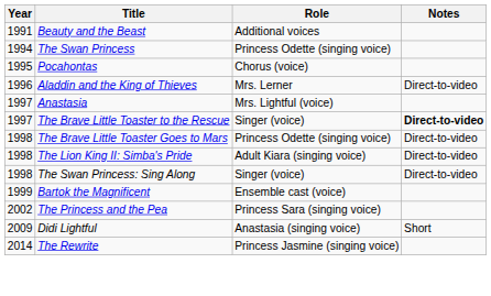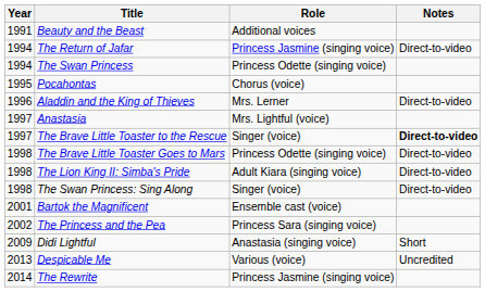 <table class="wikitable sortable">
 <tr>
 <th>Year</th>
 <th>Title</th>
 <th>Role</th>
 <th class="unsortable">Notes</th>
 </tr>
 <tr>
 <td>1991</td>
 <td><em><a href='#'>Beauty and the Beast</a></em></td>
 <td>Additional voices</td>
 <td></td>
+</tr>
+<tr>
+<td>1994</td>
+<td><em><a href='#'>The Return of Jafar</a></em></td>
+<td><a href='#'>Princess Jasmine</a> (singing voice)</td>
+<td>Direct-to-video</td>
 </tr>
 <tr>
 <td>1994</td>
 <td><em><a href='#'>The Swan Princess</a></em></td>
 <td>Princess Odette (singing voice)</td>
 <td></td>
 </tr>
 <tr>
 <td>1995</td>
 <td><em><a href='#'>Pocahontas</a></em></td>
 <td>Chorus (voice)</td>
 <td></td>
 </tr>
 <tr>
 <td>1996</td>
 <td><em><a href='#'>Aladdin and the King of Thieves</a></em></td>
 <td>Mrs. Lerner</td>
 <td>Direct-to-video</td>
 </tr>
 <tr>
 <td>1997</td>
 <td><em><a href='#'>Anastasia</a></em></td>
 <td>Mrs. Lightful (voice)</td>
 <td></td>
 </tr>
 <tr>
 <td>1997</td>
 <td><em><a href='#'>The Brave Little Toaster to the Rescue</a></em></td>
 <td>Singer (voice)</td>
 <td><strong>Direct-to-video</strong></td>
 </tr>
 <tr>
 <td>1998</td>
 <td><em><a href='#'>The Brave Little Toaster Goes to Mars</a></em></td>
 <td>Princess Odette (singing voice)</td>
 <td>Direct-to-video</td>
 </tr>
 <tr>
 <td>1998</td>
 <td><em><a href='#'>The Lion King II: Simba's Pride</a></em></td>
 <td>Adult Kiara (singing voice)</td>
 <td>Direct-to-video</td>
 </tr>
 <tr>
 <td>1998</td>
 <td><em>The Swan Princess: Sing Along</em></td>
 <td>Singer (voice)</td>
 <td>Direct-to-video</td>
 </tr>
 <tr>
-<td>1999</td>
+<td>2001</td>
 <td><em><a href='#'>Bartok the Magnificent</a></em></td>
 <td>Ensemble cast (voice)</td>
 <td></td>
 </tr>
 <tr>
 <td>2002</td>
 <td><em><a href='#'>The Princess and the Pea</a></em></td>
 <td>Princess Sara (singing voice)</td>
 <td></td>
 </tr>
 <tr>
 <td>2009</td>
 <td><em>Didi Lightful</em></td>
 <td>Anastasia (singing voice)</td>
 <td>Short</td>
 </tr>
 <tr>
+<td>2013</td>
+<td><em><a href='#'>Despicable Me</a></em></td>
+<td>Various (voice)</td>
+<td>Uncredited</td>
+</tr>
+<tr>
 <td>2014</td>
 <td><em><a href='#'>The Rewrite</a></em></td>
 <td>Princess Jasmine (singing voice)</td>
 <td></td>
 </tr>
 </table>
